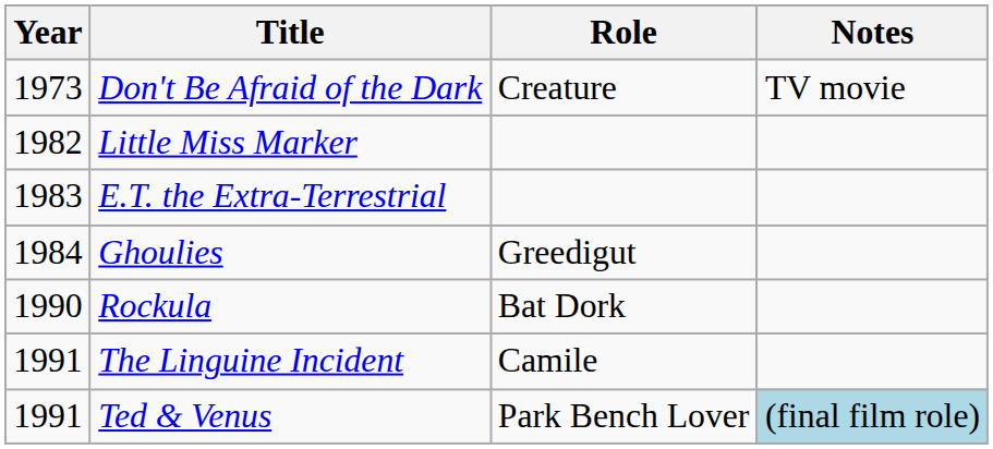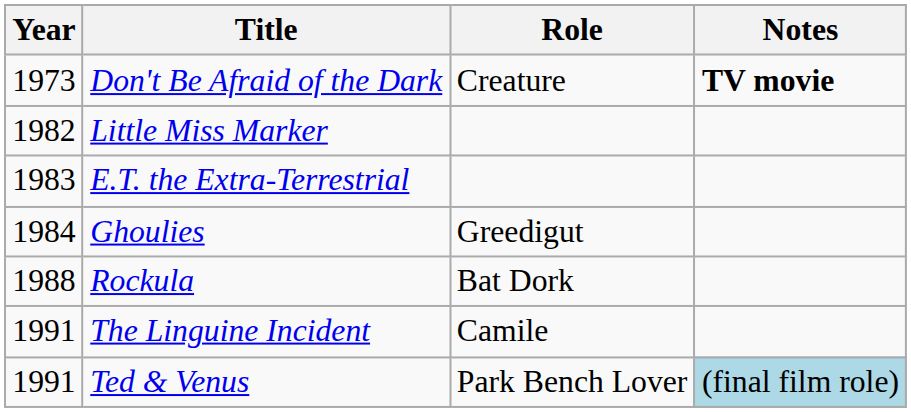 <table class="wikitable">
 <tr>
 <th>Year</th>
 <th>Title</th>
 <th>Role</th>
 <th>Notes</th>
 </tr>
 <tr>
 <td>1973</td>
 <td><em><a href='#'>Don't Be Afraid of the Dark</a></em></td>
 <td>Creature</td>
-<td>TV movie</td>
+<td><strong>TV movie</strong></td>
 </tr>
 <tr>
 <td>1982</td>
 <td><em><a href='#'>Little Miss Marker</a></em></td>
 <td></td>
 <td></td>
 </tr>
 <tr>
 <td>1983</td>
 <td><em><a href='#'>E.T. the Extra-Terrestrial</a></em></td>
 <td></td>
 <td></td>
 </tr>
 <tr>
 <td>1984</td>
 <td><em><a href='#'>Ghoulies</a></em></td>
 <td>Greedigut</td>
 <td></td>
 </tr>
 <tr>
-<td>1990</td>
+<td>1988</td>
 <td><em><a href='#'>Rockula</a></em></td>
 <td>Bat Dork</td>
 <td></td>
 </tr>
 <tr>
 <td>1991</td>
 <td><em><a href='#'>The Linguine Incident</a></em></td>
 <td>Camile</td>
 <td></td>
 </tr>
 <tr>
 <td>1991</td>
 <td><em><a href='#'>Ted & Venus</a></em></td>
 <td>Park Bench Lover</td>
 <td style="background: lightblue;">(final film role)</td>
 </tr>
 </table>
